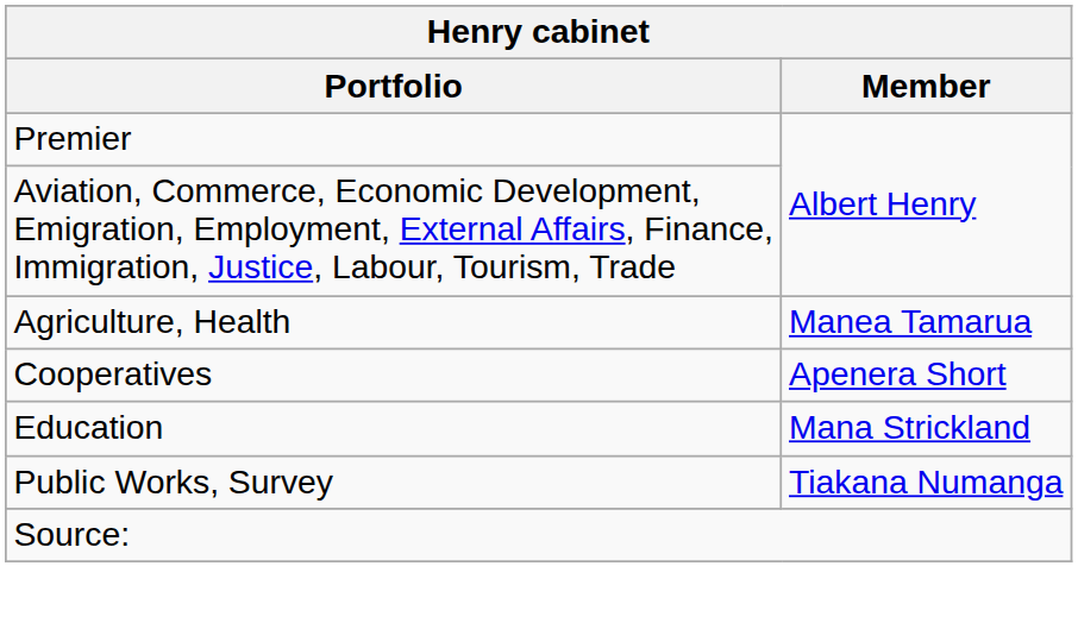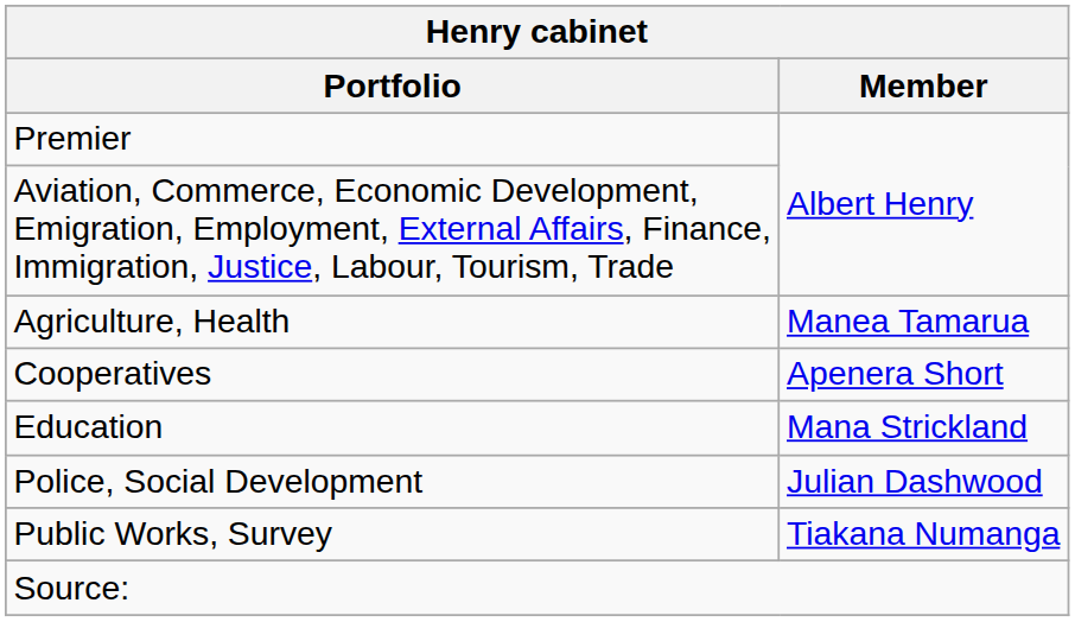 <table class=wikitable>
 <tr>
 <th colspan=2>Henry cabinet</th>
 </tr>
 <tr>
 <th>Portfolio</th>
 <th>Member</th>
 </tr>
 <tr>
 <td>Premier</td>
 <td rowspan=2><a href='#'>Albert Henry</a></td>
 </tr>
 <tr>
 <td>Aviation, Commerce, Economic Development,<br>Emigration, Employment, <a href='#'>External Affairs</a>, Finance,<br>Immigration, <a href='#'>Justice</a>, Labour, Tourism, Trade</td>
 </tr>
 <tr>
 <td>Agriculture, Health</td>
 <td><a href='#'>Manea Tamarua</a></td>
 </tr>
 <tr>
 <td>Cooperatives</td>
 <td><a href='#'>Apenera Short</a></td>
 </tr>
 <tr>
 <td>Education</td>
 <td><a href='#'>Mana Strickland</a></td>
 </tr>
 <tr>
+<td>Police, Social Development</td>
+<td><a href='#'>Julian Dashwood</a></td>
+</tr>
+<tr>
 <td>Public Works, Survey</td>
 <td><a href='#'>Tiakana Numanga</a></td>
 </tr>
 <tr>
 <td colspan=2>Source: </td>
 </tr>
 </table>
